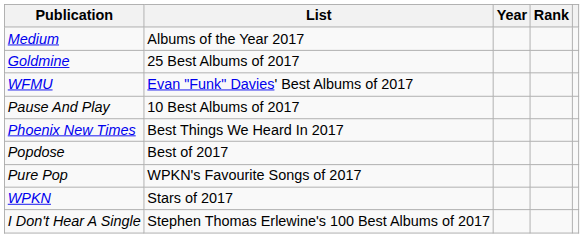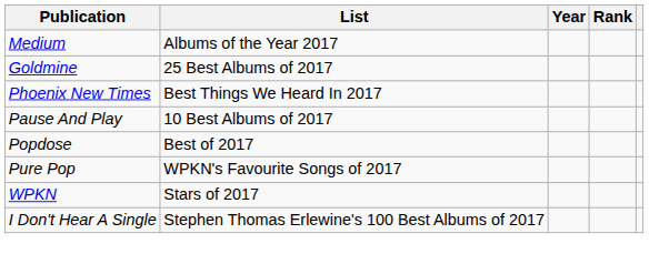 <table class="sortable wikitable">
 <tr>
 <th>Publication</th>
 <th>List</th>
 <th>Year</th>
 <th>Rank</th>
 <th class="unsortable"></th>
 </tr>
 <tr>
 <td><em><a href='#'>Medium</a></em></td>
 <td>Albums of the Year 2017</td>
 <td></td>
 <td></td>
 <td></td>
 </tr>
 <tr>
 <td><em><a href='#'>Goldmine</a></em></td>
 <td>25 Best Albums of 2017</td>
 <td></td>
 <td></td>
 <td></td>
 </tr>
 <tr>
-<td><em><a href='#'>WFMU</a></em></td>
-<td><a href='#'>Evan "Funk" Davies</a>' Best Albums of 2017</td>
+<td><em><a href='#'>Phoenix New Times</a></em></td>
+<td>Best Things We Heard In 2017</td>
 <td></td>
 <td></td>
 <td></td>
 </tr>
 <tr>
 <td><em>Pause And Play</em></td>
 <td>10 Best Albums of 2017</td>
-<td></td>
-<td></td>
-<td></td>
-</tr>
-<tr>
-<td><em><a href='#'>Phoenix New Times</a></em></td>
-<td>Best Things We Heard In 2017</td>
 <td></td>
 <td></td>
 <td></td>
 </tr>
 <tr>
 <td><em>Popdose</em></td>
 <td>Best of 2017</td>
 <td></td>
 <td></td>
 <td></td>
 </tr>
 <tr>
 <td><em>Pure Pop</em></td>
 <td>WPKN's Favourite Songs of 2017</td>
 <td></td>
 <td></td>
 <td></td>
 </tr>
 <tr>
 <td><em><a href='#'>WPKN</a></em></td>
 <td>Stars of 2017</td>
 <td></td>
 <td></td>
 <td></td>
 </tr>
 <tr>
 <td><em>I Don't Hear A Single</em></td>
 <td>Stephen Thomas Erlewine's 100 Best Albums of 2017</td>
 <td></td>
 <td></td>
 <td></td>
 </tr>
 </table>
